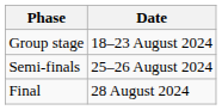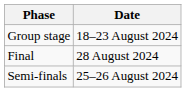 <table class="wikitable" style="text-align:center;">
 <tr>
 <th>Phase</th>
 <th>Date</th>
 </tr>
 <tr>
 <td align="left">Group stage</td>
 <td align="left">18–23 August 2024</td>
 </tr>
 <tr>
+<td align="left">Final</td>
+<td align="left">28 August 2024</td>
+</tr>
+<tr>
 <td align="left">Semi-finals</td>
 <td align="left">25–26 August 2024</td>
 </tr>
-<tr>
-<td align="left">Final</td>
-<td align="left">28 August 2024</td>
-</tr>
 </table>
